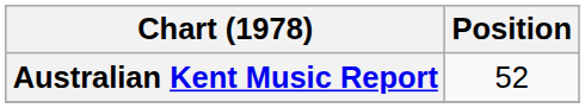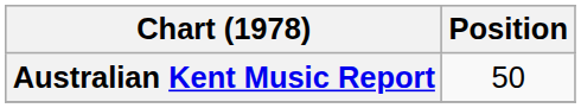 <table class="wikitable sortable plainrowheaders">
 <tr>
 <th scope="col">Chart (1978)</th>
 <th scope="col">Position</th>
 </tr>
 <tr>
 <th scope="row">Australian <a href='#'>Kent Music Report</a></th>
-<td style="text-align:center;">52</td>
+<td style="text-align:center;">50</td>
 </tr>
 <tr>
 </tr>
 </table>
